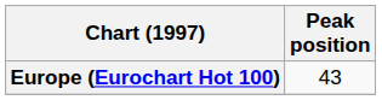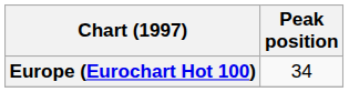 <table class="wikitable sortable plainrowheaders" style="text-align:center">
 <tr>
 <th>Chart (1997)</th>
 <th>Peak<br>position</th>
 </tr>
 <tr>
 <th scope="row">Europe (<a href='#'>Eurochart Hot 100</a>)</th>
-<td>43</td>
+<td>34</td>
 </tr>
 <tr>
 </tr>
 <tr>
 </tr>
 </table>
